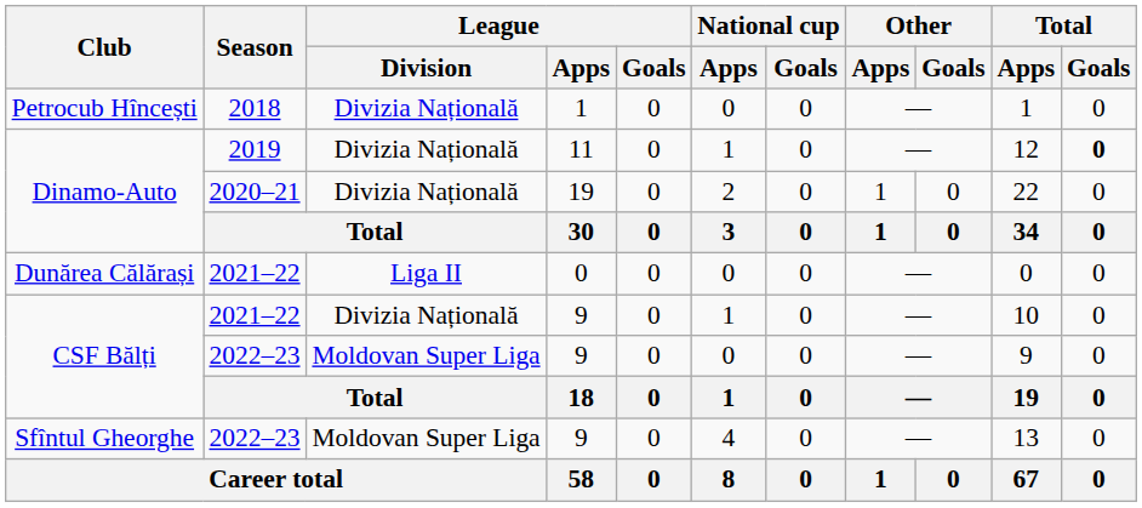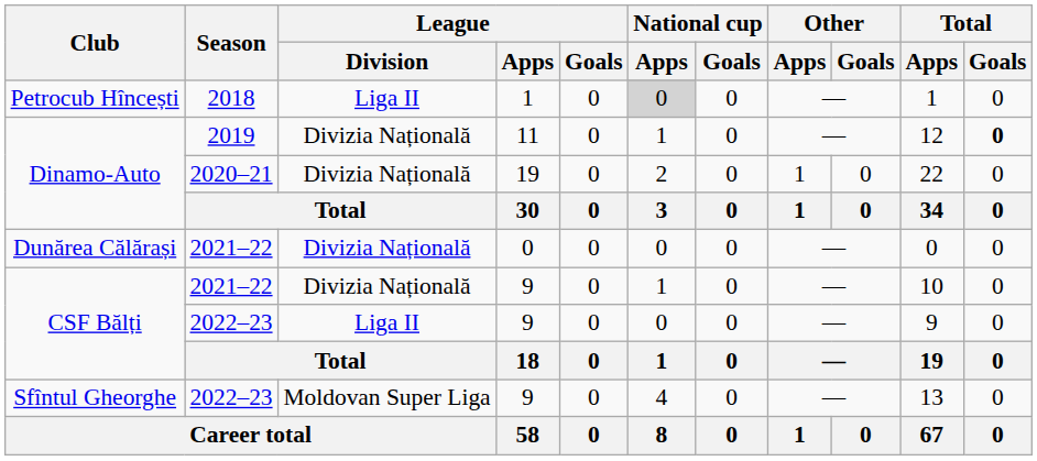 <table class="wikitable" style="text-align:center">
 <tr>
 <th rowspan="2">Club</th>
 <th rowspan="2">Season</th>
 <th colspan="3">League</th>
 <th colspan="2">National cup</th>
 <th colspan="2">Other</th>
 <th colspan="2">Total</th>
 </tr>
 <tr>
 <th>Division</th>
 <th>Apps</th>
 <th>Goals</th>
 <th>Apps</th>
 <th>Goals</th>
 <th>Apps</th>
 <th>Goals</th>
 <th>Apps</th>
 <th>Goals</th>
 </tr>
 <tr>
 <td><a href='#'>Petrocub Hîncești</a></td>
 <td><a href='#'>2018</a></td>
-<td><a href='#'>Divizia Națională</a></td>
+<td><a href='#'>Liga II</a></td>
 <td>1</td>
 <td>0</td>
-<td>0</td>
+<td style="background: lightgrey;">0</td>
 <td>0</td>
 <td colspan="2">—</td>
 <td>1</td>
 <td>0</td>
 </tr>
 <tr>
 <td rowspan="3"><a href='#'>Dinamo-Auto</a></td>
 <td><a href='#'>2019</a></td>
 <td>Divizia Națională</td>
 <td>11</td>
 <td>0</td>
 <td>1</td>
 <td>0</td>
 <td colspan="2">—</td>
 <td>12</td>
 <td><strong>0</strong></td>
 </tr>
 <tr>
 <td><a href='#'>2020–21</a></td>
 <td>Divizia Națională</td>
 <td>19</td>
 <td>0</td>
 <td>2</td>
 <td>0</td>
 <td>1</td>
 <td>0</td>
 <td>22</td>
 <td>0</td>
 </tr>
 <tr>
 <th colspan="2">Total</th>
 <th>30</th>
 <th>0</th>
 <th>3</th>
 <th>0</th>
 <th>1</th>
 <th>0</th>
 <th>34</th>
 <th>0</th>
 </tr>
 <tr>
 <td><a href='#'>Dunărea Călărași</a></td>
 <td><a href='#'>2021–22</a></td>
-<td><a href='#'>Liga II</a></td>
+<td><a href='#'>Divizia Națională</a></td>
 <td>0</td>
 <td>0</td>
 <td>0</td>
 <td>0</td>
 <td colspan="2">—</td>
 <td>0</td>
 <td>0</td>
 </tr>
 <tr>
 <td rowspan="3"><a href='#'>CSF Bălți</a></td>
 <td><a href='#'>2021–22</a></td>
 <td>Divizia Națională</td>
 <td>9</td>
 <td>0</td>
 <td>1</td>
 <td>0</td>
 <td colspan="2">—</td>
 <td>10</td>
 <td>0</td>
 </tr>
 <tr>
 <td><a href='#'>2022–23</a></td>
-<td><a href='#'>Moldovan Super Liga</a></td>
+<td><a href='#'>Liga II</a></td>
 <td>9</td>
 <td>0</td>
 <td>0</td>
 <td>0</td>
 <td colspan="2">—</td>
 <td>9</td>
 <td>0</td>
 </tr>
 <tr>
 <th colspan="2">Total</th>
 <th>18</th>
 <th>0</th>
 <th>1</th>
 <th>0</th>
 <th colspan="2">—</th>
 <th>19</th>
 <th>0</th>
 </tr>
 <tr>
 <td><a href='#'>Sfîntul Gheorghe</a></td>
 <td><a href='#'>2022–23</a></td>
 <td>Moldovan Super Liga</td>
 <td>9</td>
 <td>0</td>
 <td>4</td>
 <td>0</td>
 <td colspan="2">—</td>
 <td>13</td>
 <td>0</td>
 </tr>
 <tr>
 <th colspan="3">Career total</th>
 <th>58</th>
 <th>0</th>
 <th>8</th>
 <th>0</th>
 <th>1</th>
 <th>0</th>
 <th>67</th>
 <th>0</th>
 </tr>
 </table>
